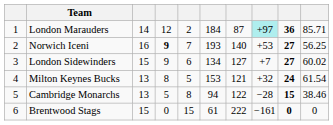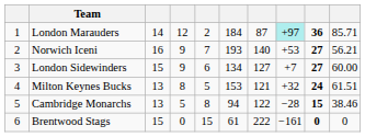 <table class="wikitable" width=500 style="text-align:center;">
 <tr>
 <th width="7%"></th>
 <th width="33%">Team</th>
 <th width="7%"></th>
 <th width="7%"></th>
 <th width="7%"></th>
 <th width="8%"></th>
 <th width="8%"></th>
 <th width="8%"></th>
 <th width="7%"></th>
 <th width="8%"></th>
 </tr>
 <tr>
 <td>1</td>
 <td align=left>London Marauders</td>
 <td>14</td>
 <td>12</td>
 <td>2</td>
 <td>184</td>
 <td>87</td>
 <td style="background: paleturquoise;">+97</td>
 <td><strong>36</strong></td>
 <td>85.71</td>
 </tr>
 <tr>
 <td>2</td>
 <td align=left>Norwich Iceni</td>
 <td>16</td>
-<td><strong>9</strong></td>
+<td>9</td>
 <td>7</td>
 <td>193</td>
 <td>140</td>
 <td>+53</td>
 <td><strong>27</strong></td>
-<td>56.25</td>
+<td>56.21</td>
 </tr>
 <tr>
 <td>3</td>
 <td align=left>London Sidewinders</td>
 <td>15</td>
 <td>9</td>
 <td>6</td>
 <td>134</td>
 <td>127</td>
 <td>+7</td>
 <td><strong>27</strong></td>
-<td>60.02</td>
+<td>60.00</td>
 </tr>
 <tr>
 <td>4</td>
 <td align=left>Milton Keynes Bucks</td>
 <td>13</td>
 <td>8</td>
 <td>5</td>
 <td>153</td>
 <td>121</td>
 <td>+32</td>
 <td><strong>24</strong></td>
-<td>61.54</td>
+<td>61.51</td>
 </tr>
 <tr>
 <td>5</td>
 <td align=left>Cambridge Monarchs</td>
 <td>13</td>
 <td>5</td>
 <td>8</td>
 <td>94</td>
 <td>122</td>
 <td>−28</td>
 <td><strong>15</strong></td>
 <td>38.46</td>
 </tr>
 <tr>
 <td>6</td>
 <td align=left>Brentwood Stags</td>
 <td>15</td>
 <td>0</td>
 <td>15</td>
 <td>61</td>
 <td>222</td>
 <td>−161</td>
 <td><strong>0</strong></td>
 <td>0</td>
 </tr>
 </table>
